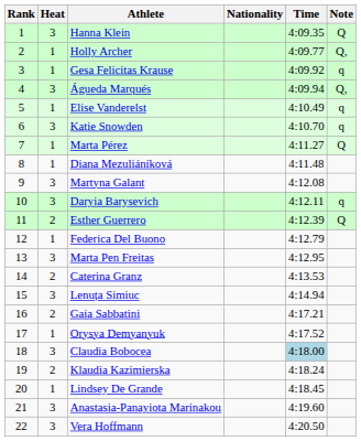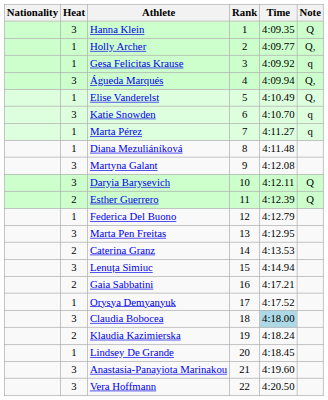 <table class="wikitable sortable" style="text-align:center">
 <tr>
-<th>Rank</th>
+<th>Nationality</th>
 <th>Heat</th>
 <th>Athlete</th>
-<th>Nationality</th>
+<th>Rank</th>
 <th>Time</th>
 <th>Note</th>
 </tr>
 <tr bgcolor=ccffcc>
-<td>1</td>
+<td align=left></td>
 <td>3</td>
 <td align=left><a href='#'>Hanna Klein</a></td>
-<td align=left></td>
+<td>1</td>
 <td>4:09.35</td>
 <td>Q</td>
 </tr>
 <tr bgcolor=ccffcc>
-<td>2</td>
+<td align=left></td>
 <td>1</td>
 <td align=left><a href='#'>Holly Archer</a></td>
-<td align=left></td>
+<td>2</td>
 <td>4:09.77</td>
 <td>Q, </td>
 </tr>
 <tr bgcolor=ccffcc>
-<td>3</td>
+<td align=left></td>
 <td>1</td>
 <td align=left><a href='#'>Gesa Felicitas Krause</a></td>
-<td align=left></td>
+<td>3</td>
 <td>4:09.92</td>
 <td>q</td>
 </tr>
 <tr bgcolor=ccffcc>
-<td>4</td>
+<td align=left></td>
 <td>3</td>
 <td align=left><a href='#'>Águeda Marqués</a></td>
-<td align=left></td>
+<td>4</td>
 <td>4:09.94</td>
 <td>Q, </td>
 </tr>
 <tr bgcolor=ddffdd>
-<td>5</td>
+<td align=left></td>
 <td>1</td>
 <td align=left><a href='#'>Elise Vanderelst</a></td>
-<td align=left></td>
+<td>5</td>
 <td>4:10.49</td>
-<td>q</td>
+<td>Q, </td>
 </tr>
 <tr bgcolor=ddffdd>
-<td>6</td>
+<td align=left></td>
 <td>3</td>
 <td align=left><a href='#'>Katie Snowden</a></td>
-<td align=left></td>
+<td>6</td>
 <td>4:10.70</td>
 <td>q</td>
 </tr>
 <tr bgcolor=ddffdd>
-<td>7</td>
+<td align=left></td>
 <td>1</td>
 <td align=left><a href='#'>Marta Pérez</a></td>
-<td align=left></td>
+<td>7</td>
 <td>4:11.27</td>
-<td>Q</td>
+<td>q</td>
 </tr>
 <tr>
-<td>8</td>
+<td align=left></td>
 <td>1</td>
 <td align=left><a href='#'>Diana Mezuliáníková</a></td>
-<td align=left></td>
+<td>8</td>
 <td>4:11.48</td>
 <td></td>
 </tr>
 <tr>
-<td>9</td>
+<td align=left></td>
 <td>3</td>
 <td align=left><a href='#'>Martyna Galant</a></td>
-<td align=left></td>
+<td>9</td>
 <td>4:12.08</td>
 <td></td>
 </tr>
 <tr bgcolor=ccffcc>
-<td>10</td>
+<td align=left></td>
 <td>3</td>
 <td align=left><a href='#'>Daryia Barysevich</a></td>
-<td align=left></td>
+<td>10</td>
 <td>4:12.11</td>
-<td>q</td>
+<td>Q</td>
 </tr>
 <tr bgcolor=ccffcc>
-<td>11</td>
+<td align=left></td>
 <td>2</td>
 <td align=left><a href='#'>Esther Guerrero</a></td>
-<td align=left></td>
+<td>11</td>
 <td>4:12.39</td>
 <td>Q</td>
 </tr>
 <tr>
-<td>12</td>
+<td align=left></td>
 <td>1</td>
 <td align=left><a href='#'>Federica Del Buono</a></td>
-<td align=left></td>
+<td>12</td>
 <td>4:12.79</td>
 <td></td>
 </tr>
 <tr>
-<td>13</td>
+<td align=left></td>
 <td>3</td>
 <td align=left><a href='#'>Marta Pen Freitas</a></td>
-<td align=left></td>
+<td>13</td>
 <td>4:12.95</td>
 <td></td>
 </tr>
 <tr>
-<td>14</td>
+<td align=left></td>
 <td>2</td>
 <td align=left><a href='#'>Caterina Granz</a></td>
-<td align=left></td>
+<td>14</td>
 <td>4:13.53</td>
 <td></td>
 </tr>
 <tr>
-<td>15</td>
+<td align=left></td>
 <td>3</td>
 <td align=left><a href='#'>Lenuța Simiuc</a></td>
-<td align=left></td>
+<td>15</td>
 <td>4:14.94</td>
 <td></td>
 </tr>
 <tr>
-<td>16</td>
+<td align=left></td>
 <td>2</td>
 <td align=left><a href='#'>Gaia Sabbatini</a></td>
-<td align=left></td>
+<td>16</td>
 <td>4:17.21</td>
 <td></td>
 </tr>
 <tr>
-<td>17</td>
+<td align=left></td>
 <td>1</td>
 <td align=left><a href='#'>Orysya Demyanyuk</a></td>
-<td align=left></td>
+<td>17</td>
 <td>4:17.52</td>
 <td></td>
 </tr>
 <tr>
-<td>18</td>
+<td align=left></td>
 <td>3</td>
 <td align=left><a href='#'>Claudia Bobocea</a></td>
-<td align=left></td>
+<td>18</td>
 <td style="background: lightblue;">4:18.00</td>
 <td></td>
 </tr>
 <tr>
-<td>19</td>
+<td align=left></td>
 <td>2</td>
 <td align=left><a href='#'>Klaudia Kazimierska</a></td>
-<td align=left></td>
+<td>19</td>
 <td>4:18.24</td>
 <td></td>
 </tr>
 <tr>
-<td>20</td>
+<td align=left></td>
 <td>1</td>
 <td align=left><a href='#'>Lindsey De Grande</a></td>
-<td align=left></td>
+<td>20</td>
 <td>4:18.45</td>
 <td></td>
 </tr>
 <tr>
-<td>21</td>
+<td align=left></td>
 <td>3</td>
 <td align=left><a href='#'>Anastasia-Panayiota Marinakou</a></td>
-<td align=left></td>
+<td>21</td>
 <td>4:19.60</td>
 <td></td>
 </tr>
 <tr>
-<td>22</td>
+<td align=left></td>
 <td>3</td>
 <td align=left><a href='#'>Vera Hoffmann</a></td>
-<td align=left></td>
+<td>22</td>
 <td>4:20.50</td>
 <td></td>
 </tr>
 </table>
